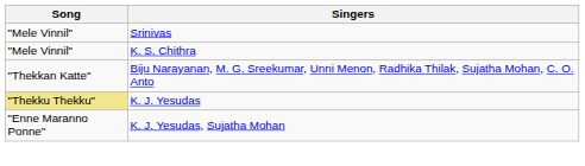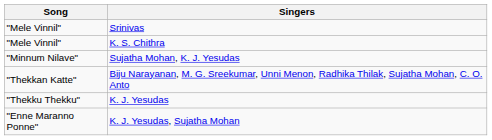 <table class="wikitable" width="50%">
 <tr>
 <th>Song</th>
 <th>Singers</th>
 </tr>
 <tr>
 <td>"Mele Vinnil"</td>
 <td><a href='#'>Srinivas</a></td>
 </tr>
 <tr>
 <td>"Mele Vinnil"</td>
 <td><a href='#'>K. S. Chithra</a></td>
 </tr>
 <tr>
+<td>"Minnum Nilave"</td>
+<td><a href='#'>Sujatha Mohan</a>, <a href='#'>K. J. Yesudas</a></td>
+</tr>
+<tr>
 <td>"Thekkan Katte"</td>
 <td><a href='#'>Biju Narayanan</a>, <a href='#'>M. G. Sreekumar</a>, <a href='#'>Unni Menon</a>, <a href='#'>Radhika Thilak</a>, <a href='#'>Sujatha Mohan</a>, <a href='#'>C. O. Anto</a></td>
 </tr>
 <tr>
-<td style="background: khaki;">"Thekku Thekku"</td>
+<td>"Thekku Thekku"</td>
 <td><a href='#'>K. J. Yesudas</a></td>
 </tr>
 <tr>
 <td>"Enne Maranno Ponne"</td>
 <td><a href='#'>K. J. Yesudas</a>, <a href='#'>Sujatha Mohan</a></td>
 </tr>
 </table>
